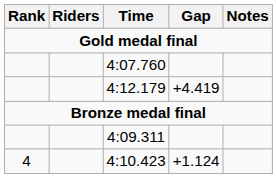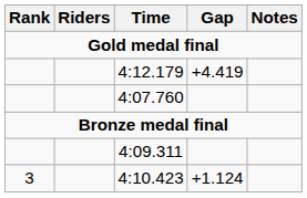 <table class="wikitable" style="text-align:center">
 <tr>
 <th>Rank</th>
 <th>Riders</th>
 <th>Time</th>
 <th>Gap</th>
 <th>Notes</th>
 </tr>
 <tr>
 <td colspan=5><strong>Gold medal final</strong></td>
 </tr>
 <tr>
 <td></td>
 <td align=left></td>
-<td>4:07.760</td>
-<td></td>
+<td>4:12.179</td>
+<td>+4.419</td>
 <td></td>
 </tr>
 <tr>
 <td></td>
 <td align=left></td>
-<td>4:12.179</td>
-<td>+4.419</td>
+<td>4:07.760</td>
+<td></td>
 <td></td>
 </tr>
 <tr>
 <td colspan=5><strong>Bronze medal final</strong></td>
 </tr>
 <tr>
 <td></td>
 <td align=left></td>
 <td>4:09.311</td>
 <td></td>
 <td></td>
 </tr>
 <tr>
-<td>4</td>
+<td>3</td>
 <td align=left></td>
 <td>4:10.423</td>
 <td>+1.124</td>
 <td></td>
 </tr>
 </table>
